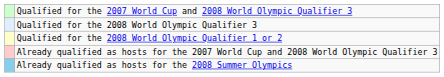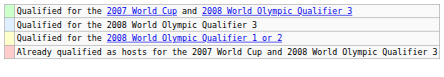 <table class="wikitable" style="text-align:left;">
 <tr>
 <td width=10px bgcolor=#ccffcc></td>
 <td>Qualified for the <a href='#'>2007 World Cup</a> and <a href='#'>2008 World Olympic Qualifier 3</a></td>
 </tr>
 <tr>
 <td width=10px bgcolor=#dfefff></td>
 <td>Qualified for the 2008 World Olympic Qualifier 3</td>
 </tr>
 <tr>
 <td width=10px bgcolor=#ffffcc></td>
 <td>Qualified for the <a href='#'>2008 World Olympic Qualifier 1 or 2</a></td>
 </tr>
 <tr>
 <td width=10px bgcolor=#ffcccc></td>
 <td>Already qualified as hosts for the 2007 World Cup and 2008 World Olympic Qualifier 3</td>
 </tr>
-<tr>
-<td width=10px bgcolor=#87ceeb></td>
-<td>Already qualified as hosts for the <a href='#'>2008 Summer Olympics</a></td>
-</tr>
 </table>
